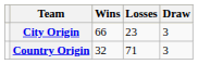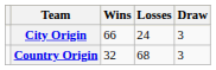 <table class="wikitable">
 <tr style="background:#bdb76b;">
 <th></th>
 <th>Team</th>
 <th>Wins</th>
 <th>Losses</th>
 <th>Draw</th>
 </tr>
 <tr>
 <td></td>
 <th><a href='#'>City Origin</a></th>
 <td>66</td>
-<td>23</td>
+<td>24</td>
 <td>3</td>
 </tr>
 <tr>
 <td></td>
 <th><a href='#'>Country Origin</a></th>
 <td>32</td>
-<td>71</td>
+<td>68</td>
 <td>3</td>
 </tr>
 </table>
